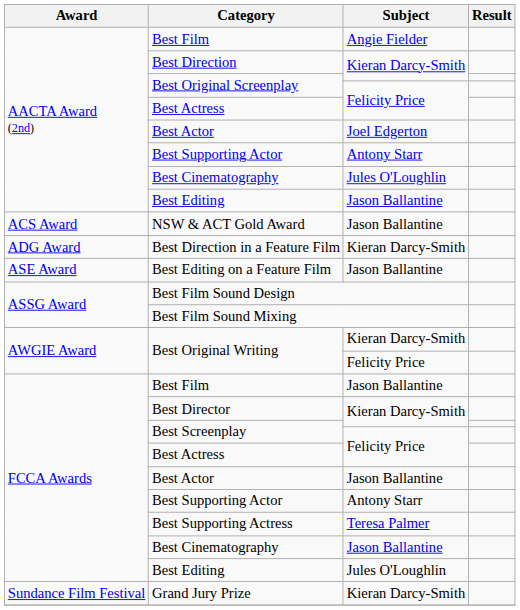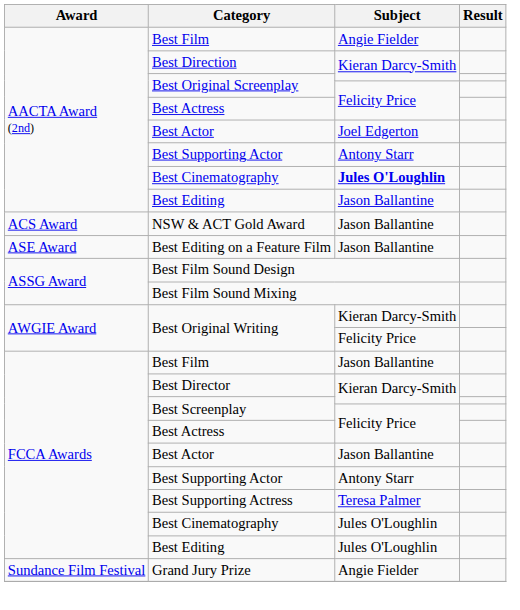 <table class="wikitable">
 <tr>
 <th>Award</th>
 <th>Category</th>
 <th>Subject</th>
 <th>Result</th>
 </tr>
 <tr>
 <td rowspan=9><a href='#'>AACTA Award</a><br><small>(<a href='#'>2nd</a>)</small></td>
 <td><a href='#'>Best Film</a></td>
 <td><a href='#'>Angie Fielder</a></td>
 <td></td>
 </tr>
 <tr>
 <td><a href='#'>Best Direction</a></td>
 <td rowspan=2><a href='#'>Kieran Darcy-Smith</a></td>
 <td></td>
 </tr>
 <tr>
 <td rowspan=2><a href='#'>Best Original Screenplay</a></td>
 <td></td>
 </tr>
 <tr>
 <td rowspan=2><a href='#'>Felicity Price</a></td>
 <td></td>
 </tr>
 <tr>
 <td><a href='#'>Best Actress</a></td>
 <td></td>
 </tr>
 <tr>
 <td><a href='#'>Best Actor</a></td>
 <td><a href='#'>Joel Edgerton</a></td>
 <td></td>
 </tr>
 <tr>
 <td><a href='#'>Best Supporting Actor</a></td>
 <td><a href='#'>Antony Starr</a></td>
 <td></td>
 </tr>
 <tr>
 <td><a href='#'>Best Cinematography</a></td>
-<td><a href='#'>Jules O'Loughlin</a></td>
+<td><strong><a href='#'>Jules O'Loughlin</a></strong></td>
 <td></td>
 </tr>
 <tr>
 <td><a href='#'>Best Editing</a></td>
 <td><a href='#'>Jason Ballantine</a></td>
 <td></td>
 </tr>
 <tr>
 <td><a href='#'>ACS Award</a></td>
 <td>NSW & ACT Gold Award</td>
 <td>Jason Ballantine</td>
-<td></td>
-</tr>
-<tr>
-<td><a href='#'>ADG Award</a></td>
-<td>Best Direction in a Feature Film</td>
-<td>Kieran Darcy-Smith</td>
 <td></td>
 </tr>
 <tr>
 <td><a href='#'>ASE Award</a></td>
 <td>Best Editing on a Feature Film</td>
 <td>Jason Ballantine</td>
 <td></td>
 </tr>
 <tr>
 <td rowspan=2><a href='#'>ASSG Award</a></td>
 <td colspan=2>Best Film Sound Design</td>
 <td></td>
 </tr>
 <tr>
 <td colspan=2>Best Film Sound Mixing</td>
 <td></td>
 </tr>
 <tr>
 <td rowspan=2><a href='#'>AWGIE Award</a></td>
 <td rowspan=2>Best Original Writing</td>
 <td>Kieran Darcy-Smith</td>
 <td></td>
 </tr>
 <tr>
 <td>Felicity Price</td>
 <td></td>
 </tr>
 <tr>
 <td rowspan=10><a href='#'>FCCA Awards</a></td>
 <td>Best Film</td>
 <td>Jason Ballantine</td>
 <td></td>
 </tr>
 <tr>
 <td>Best Director</td>
 <td rowspan=2>Kieran Darcy-Smith</td>
 <td></td>
 </tr>
 <tr>
 <td rowspan=2>Best Screenplay</td>
 <td></td>
 </tr>
 <tr>
 <td rowspan=2>Felicity Price</td>
 <td></td>
 </tr>
 <tr>
 <td>Best Actress</td>
 <td></td>
 </tr>
 <tr>
 <td>Best Actor</td>
 <td>Jason Ballantine</td>
 <td></td>
 </tr>
 <tr>
 <td>Best Supporting Actor</td>
 <td>Antony Starr</td>
 <td></td>
 </tr>
 <tr>
 <td>Best Supporting Actress</td>
 <td><a href='#'>Teresa Palmer</a></td>
 <td></td>
 </tr>
 <tr>
 <td>Best Cinematography</td>
-<td><a href='#'>Jason Ballantine</a></td>
+<td>Jules O'Loughlin</td>
 <td></td>
 </tr>
 <tr>
 <td>Best Editing</td>
 <td>Jules O'Loughlin</td>
 <td></td>
 </tr>
 <tr>
 <td><a href='#'>Sundance Film Festival</a></td>
 <td>Grand Jury Prize</td>
-<td>Kieran Darcy-Smith</td>
+<td>Angie Fielder</td>
 <td></td>
 </tr>
 <tr>
 </tr>
 </table>
